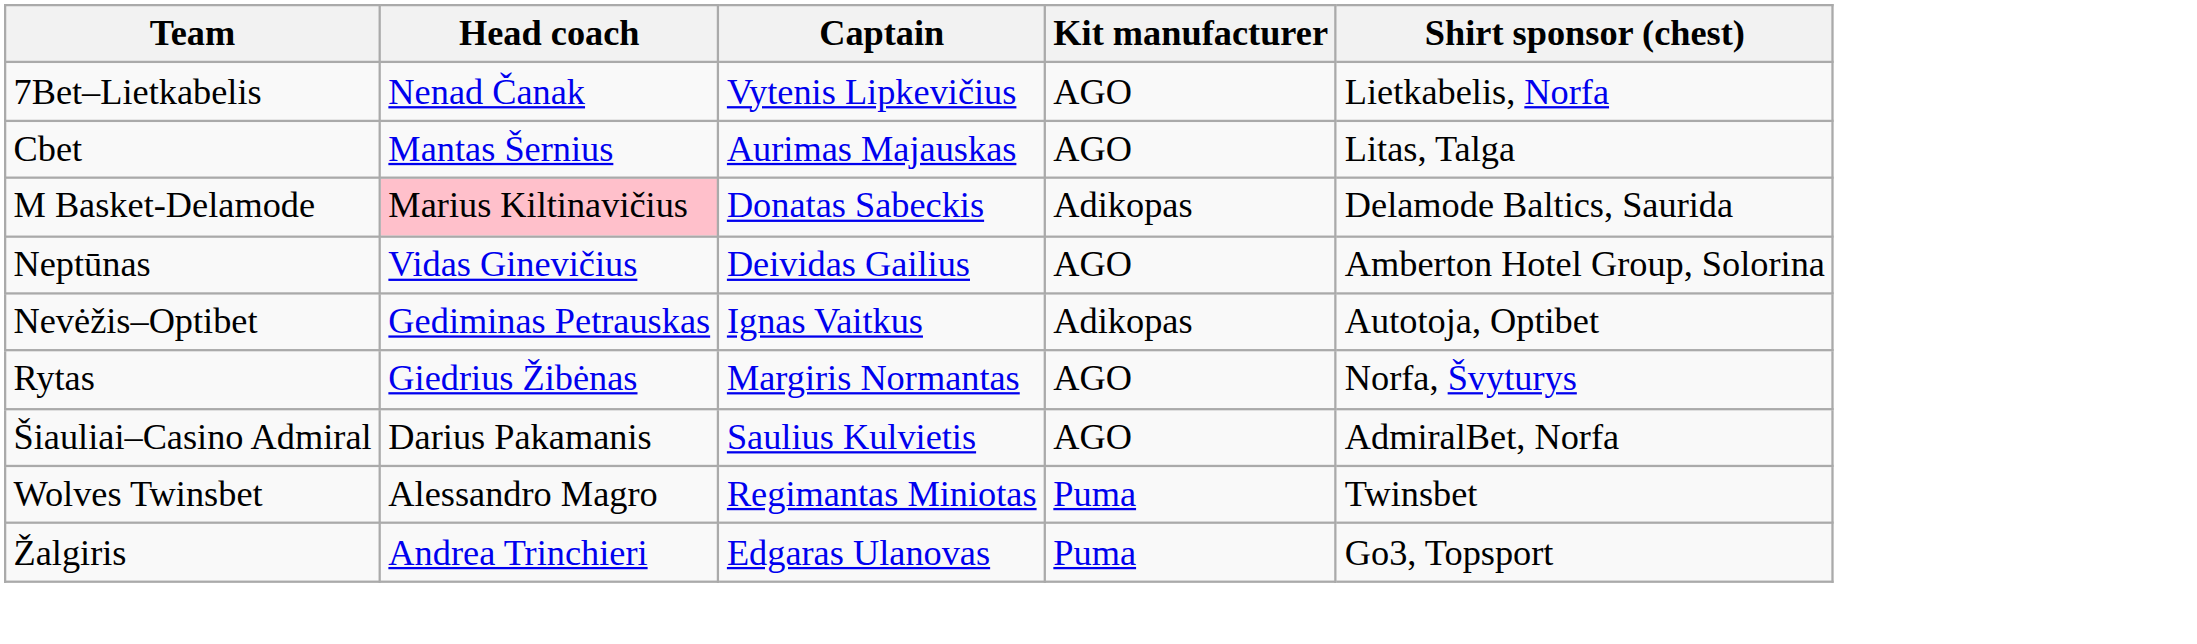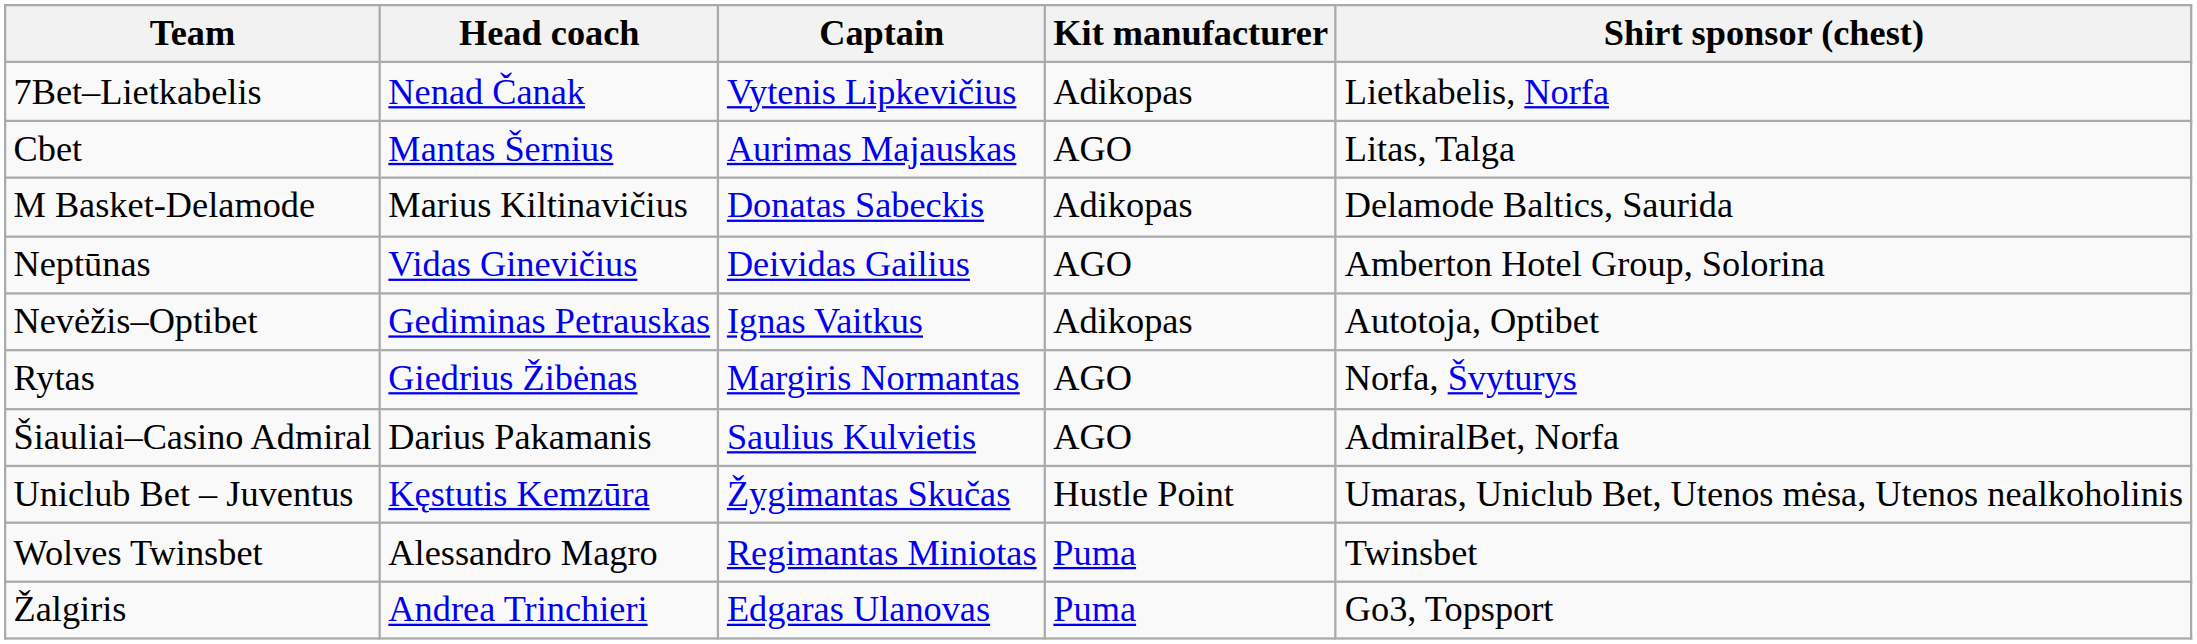 <table class="wikitable sortable">
 <tr>
 <th>Team</th>
 <th>Head coach</th>
 <th>Captain</th>
 <th>Kit manufacturer</th>
 <th>Shirt sponsor (chest)</th>
 </tr>
 <tr>
 <td>7Bet–Lietkabelis</td>
 <td data-sort-value="Čanak, Nenad"> <a href='#'>Nenad Čanak</a></td>
 <td data-sort-value="Lipkevičius, Vytenis"> <a href='#'>Vytenis Lipkevičius</a></td>
-<td>AGO</td>
+<td>Adikopas</td>
 <td>Lietkabelis, <a href='#'>Norfa</a></td>
 </tr>
 <tr>
 <td>Cbet</td>
 <td data-sort-value="Šernius, Mantas"> <a href='#'>Mantas Šernius</a></td>
 <td data-sort-value="Majauskas, Aurimas"> <a href='#'>Aurimas Majauskas</a></td>
 <td>AGO</td>
 <td>Litas, Talga</td>
 </tr>
 <tr>
 <td>M Basket-Delamode</td>
-<td data-sort-value="Kiltinavičius, Marius" style="background: pink;"> Marius Kiltinavičius</td>
+<td data-sort-value="Kiltinavičius, Marius"> Marius Kiltinavičius</td>
 <td data-sort-value="Sabeckis, Donatas"> <a href='#'>Donatas Sabeckis</a></td>
 <td>Adikopas</td>
 <td>Delamode Baltics, Saurida</td>
 </tr>
 <tr>
 <td>Neptūnas</td>
 <td data-sort-value="Ginevičius, Vidas"> <a href='#'>Vidas Ginevičius</a></td>
 <td data-sort-value="Gailius, Deividas"> <a href='#'>Deividas Gailius</a></td>
 <td>AGO</td>
 <td>Amberton Hotel Group, Solorina</td>
 </tr>
 <tr>
 <td>Nevėžis–Optibet</td>
 <td data-sort-value="Petrauskas, Gediminas"> <a href='#'>Gediminas Petrauskas</a></td>
 <td data-sort-value="Vaitkus, Ignas"> <a href='#'>Ignas Vaitkus</a></td>
 <td>Adikopas</td>
 <td>Autotoja, Optibet</td>
 </tr>
 <tr>
 <td>Rytas</td>
 <td data-sort-value="Žibėnas, Giedrius"> <a href='#'>Giedrius Žibėnas</a></td>
 <td data-sort-value="Normantas, Margiris"> <a href='#'>Margiris Normantas</a></td>
 <td>AGO</td>
 <td>Norfa, <a href='#'>Švyturys</a></td>
 </tr>
 <tr>
 <td>Šiauliai–Casino Admiral</td>
 <td data-sort-value="Pakamanis, Darius"> Darius Pakamanis</td>
 <td data-sort-value="Kulvietis, Saulius"> <a href='#'>Saulius Kulvietis</a></td>
 <td>AGO</td>
 <td>AdmiralBet, Norfa</td>
 </tr>
 <tr>
+<td>Uniclub Bet – Juventus</td>
+<td data-sort-value="Kemzūra, Kęstutis"> <a href='#'>Kęstutis Kemzūra</a></td>
+<td data-sort-value="Skučas, Žygimantas"> <a href='#'>Žygimantas Skučas</a></td>
+<td>Hustle Point</td>
+<td>Umaras, Uniclub Bet, Utenos mėsa, Utenos nealkoholinis</td>
+</tr>
+<tr>
 <td>Wolves Twinsbet</td>
 <td data-sort-value="Miret, Dani"> Alessandro Magro</td>
 <td data-sort-value="Miniotas, Regimantas"> <a href='#'>Regimantas Miniotas</a></td>
 <td><a href='#'>Puma</a></td>
 <td>Twinsbet</td>
 </tr>
 <tr>
 <td>Žalgiris</td>
 <td data-sort-value="Trinchieri, Andrea"> <a href='#'>Andrea Trinchieri</a></td>
 <td data-sort-value="Ulanovas, Edgaras"> <a href='#'>Edgaras Ulanovas</a></td>
 <td><a href='#'>Puma</a></td>
 <td>Go3, Topsport</td>
 </tr>
 </table>
